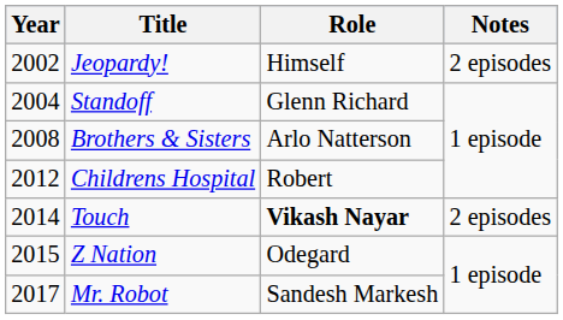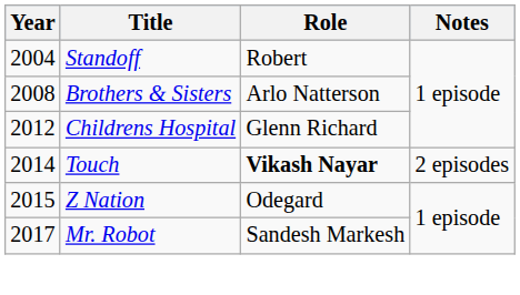 <table class="wikitable">
 <tr style="background:#b0c4de; text-align:center;">
 <th>Year</th>
 <th>Title</th>
 <th>Role</th>
 <th>Notes</th>
 </tr>
 <tr>
-<td>2002</td>
-<td><em><a href='#'>Jeopardy!</a></em></td>
-<td>Himself</td>
-<td>2 episodes</td>
-</tr>
-<tr>
 <td>2004</td>
 <td><em><a href='#'>Standoff</a></em></td>
-<td>Glenn Richard</td>
+<td>Robert</td>
 <td rowspan="3">1 episode</td>
 </tr>
 <tr>
 <td>2008</td>
 <td><em><a href='#'>Brothers & Sisters</a></em></td>
 <td>Arlo Natterson</td>
 </tr>
 <tr>
 <td>2012</td>
 <td><em><a href='#'>Childrens Hospital</a></em></td>
-<td>Robert</td>
+<td>Glenn Richard</td>
 </tr>
 <tr>
 <td>2014</td>
 <td><em><a href='#'>Touch</a></em></td>
 <td><strong>Vikash Nayar</strong></td>
 <td>2 episodes</td>
 </tr>
 <tr>
 <td>2015</td>
 <td><em><a href='#'>Z Nation</a></em></td>
 <td>Odegard</td>
 <td rowspan="2">1 episode</td>
 </tr>
 <tr>
 <td>2017</td>
 <td><em><a href='#'>Mr. Robot</a></em></td>
 <td>Sandesh Markesh</td>
 </tr>
 </table>
